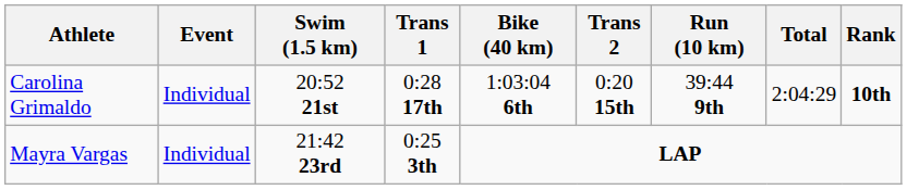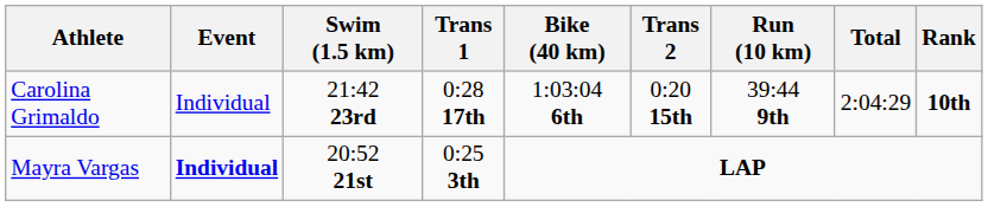 <table class="wikitable" style="font-size:90%">
 <tr>
 <th>Athlete</th>
 <th>Event</th>
 <th>Swim (1.5 km)</th>
 <th>Trans 1</th>
 <th>Bike (40 km)</th>
 <th>Trans 2</th>
 <th>Run (10 km)</th>
 <th>Total</th>
 <th>Rank</th>
 </tr>
 <tr>
 <td><a href='#'>Carolina Grimaldo</a></td>
 <td><a href='#'>Individual</a></td>
-<td align=center>20:52 <br><strong>21st</strong></td>
+<td align=center>21:42<br><strong>23rd</strong></td>
 <td align=center>0:28<br><strong>17th</strong></td>
 <td align=center>1:03:04 <br><strong>6th</strong></td>
 <td align=center>0:20 <br><strong>15th</strong></td>
 <td align=center>39:44 <br><strong>9th</strong></td>
 <td align=center>2:04:29</td>
 <td align=center><strong>10th</strong></td>
 </tr>
 <tr>
 <td><a href='#'>Mayra Vargas</a></td>
-<td><a href='#'>Individual</a></td>
-<td align=center>21:42<br><strong>23rd</strong></td>
+<td><strong><a href='#'>Individual</a></strong></td>
+<td align=center>20:52 <br><strong>21st</strong></td>
 <td align=center>0:25<br><strong>3th</strong></td>
 <td align=center colspan="7"><strong>LAP</strong></td>
 </tr>
 </table>
